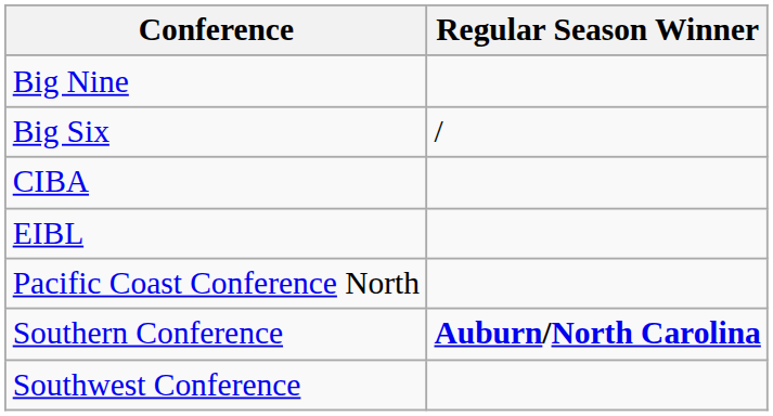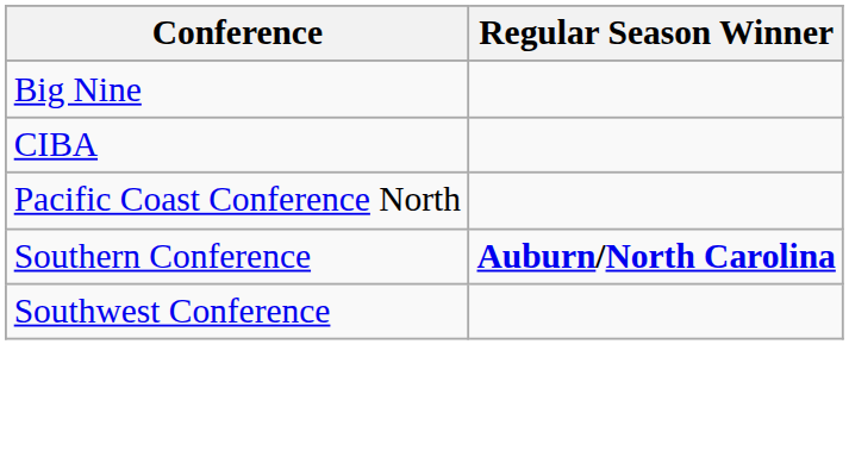 <table class="wikitable">
 <tr>
 <th>Conference</th>
 <th>Regular Season Winner</th>
 </tr>
 <tr>
 <td><a href='#'>Big Nine</a></td>
 <td></td>
 </tr>
 <tr>
-<td><a href='#'>Big Six</a></td>
-<td>/</td>
-</tr>
-<tr>
 <td><a href='#'>CIBA</a></td>
-<td></td>
-</tr>
-<tr>
-<td><a href='#'>EIBL</a></td>
 <td></td>
 </tr>
 <tr>
 <td><a href='#'>Pacific Coast Conference</a> North</td>
 <td></td>
 </tr>
 <tr>
 <td><a href='#'>Southern Conference</a></td>
 <td><strong><a href='#'>Auburn</a>/<a href='#'>North Carolina</a></strong></td>
 </tr>
 <tr>
 <td><a href='#'>Southwest Conference</a></td>
 <td></td>
 </tr>
 </table>
